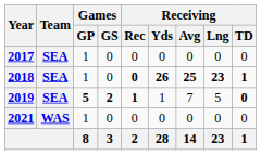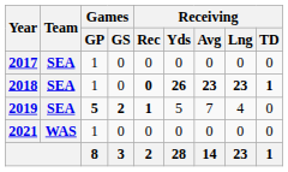 <table class="wikitable" style="text-align:center;">
 <tr>
 <th rowspan="2">Year</th>
 <th rowspan="2">Team</th>
 <th colspan="2">Games</th>
 <th colspan="5">Receiving</th>
 </tr>
 <tr>
 <th>GP</th>
 <th>GS</th>
 <th>Rec</th>
 <th>Yds</th>
 <th>Avg</th>
 <th>Lng</th>
 <th>TD</th>
 </tr>
 <tr>
 <th><a href='#'>2017</a></th>
 <th><a href='#'>SEA</a></th>
 <td>1</td>
 <td>0</td>
 <td>0</td>
 <td>0</td>
 <td>0</td>
 <td>0</td>
 <td>0</td>
 </tr>
 <tr>
 <th><a href='#'>2018</a></th>
 <th><a href='#'>SEA</a></th>
 <td>1</td>
 <td>0</td>
 <td><strong>0</strong></td>
 <td><strong>26</strong></td>
-<td><strong>25</strong></td>
+<td><strong>23</strong></td>
 <td><strong>23</strong></td>
 <td><strong>1</strong></td>
 </tr>
 <tr>
 <th><a href='#'>2019</a></th>
 <th><a href='#'>SEA</a></th>
 <td><strong>5</strong></td>
 <td><strong>2</strong></td>
 <td><strong>1</strong></td>
-<td>1</td>
+<td>5</td>
 <td>7</td>
-<td>5</td>
-<td><strong>0</strong></td>
+<td>4</td>
+<td>0</td>
 </tr>
 <tr>
 <th><a href='#'>2021</a></th>
 <th><a href='#'>WAS</a></th>
 <td>1</td>
 <td>0</td>
 <td>0</td>
 <td>0</td>
 <td>0</td>
 <td>0</td>
 <td>0</td>
 </tr>
 <tr>
 <th colspan="2"></th>
 <th>8</th>
 <th>3</th>
 <th>2</th>
 <th>28</th>
 <th>14</th>
 <th>23</th>
 <th>1</th>
 </tr>
 </table>
